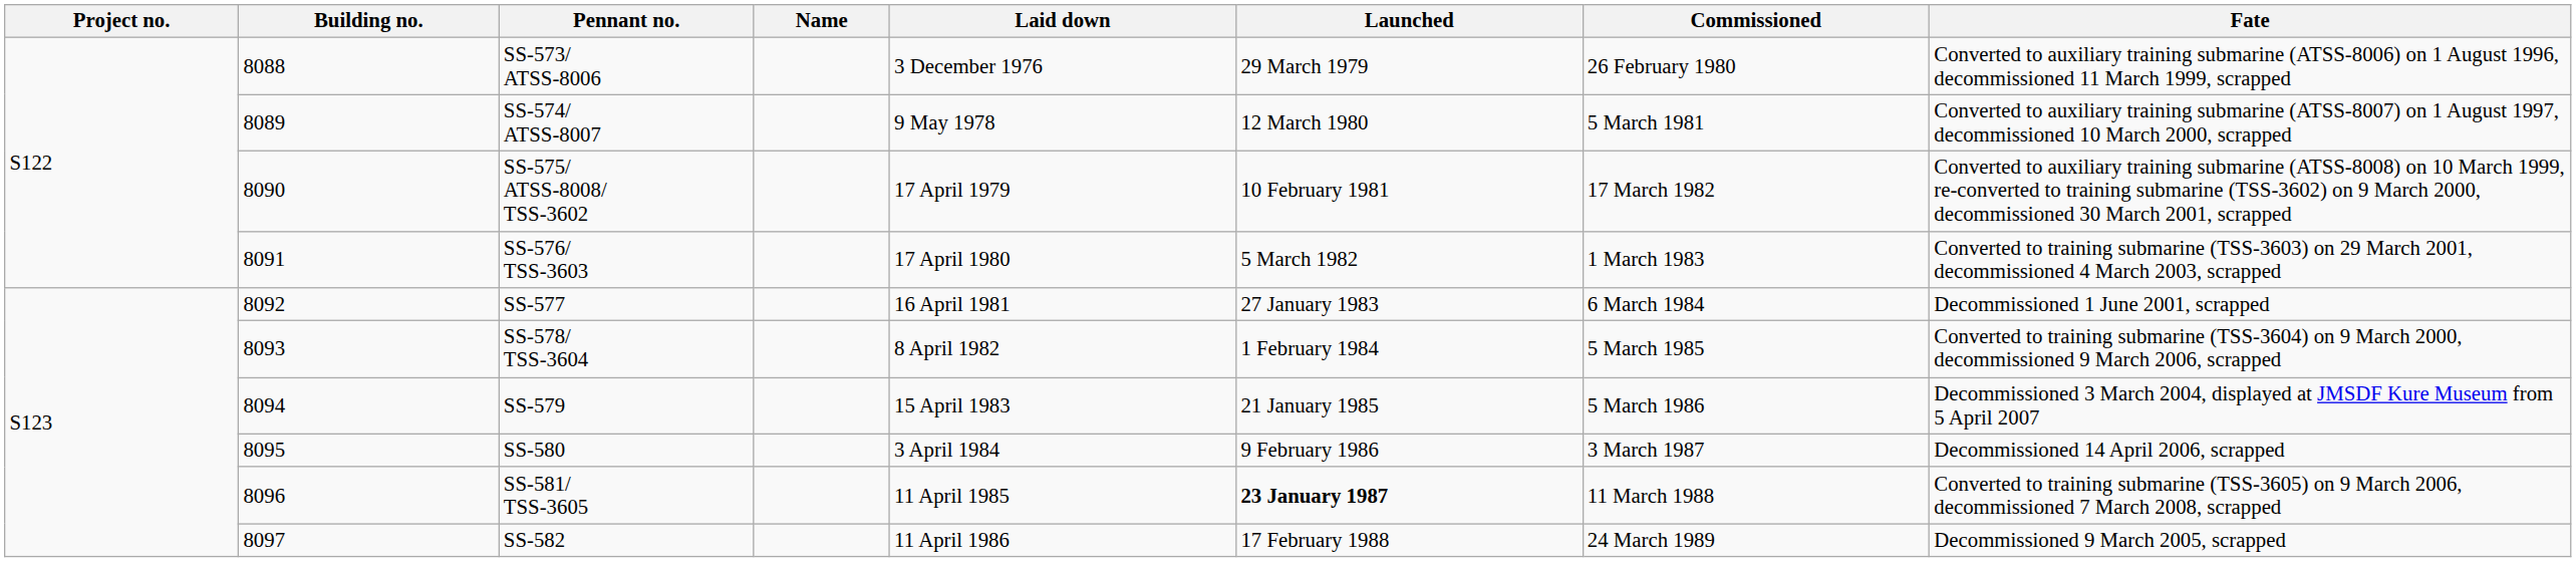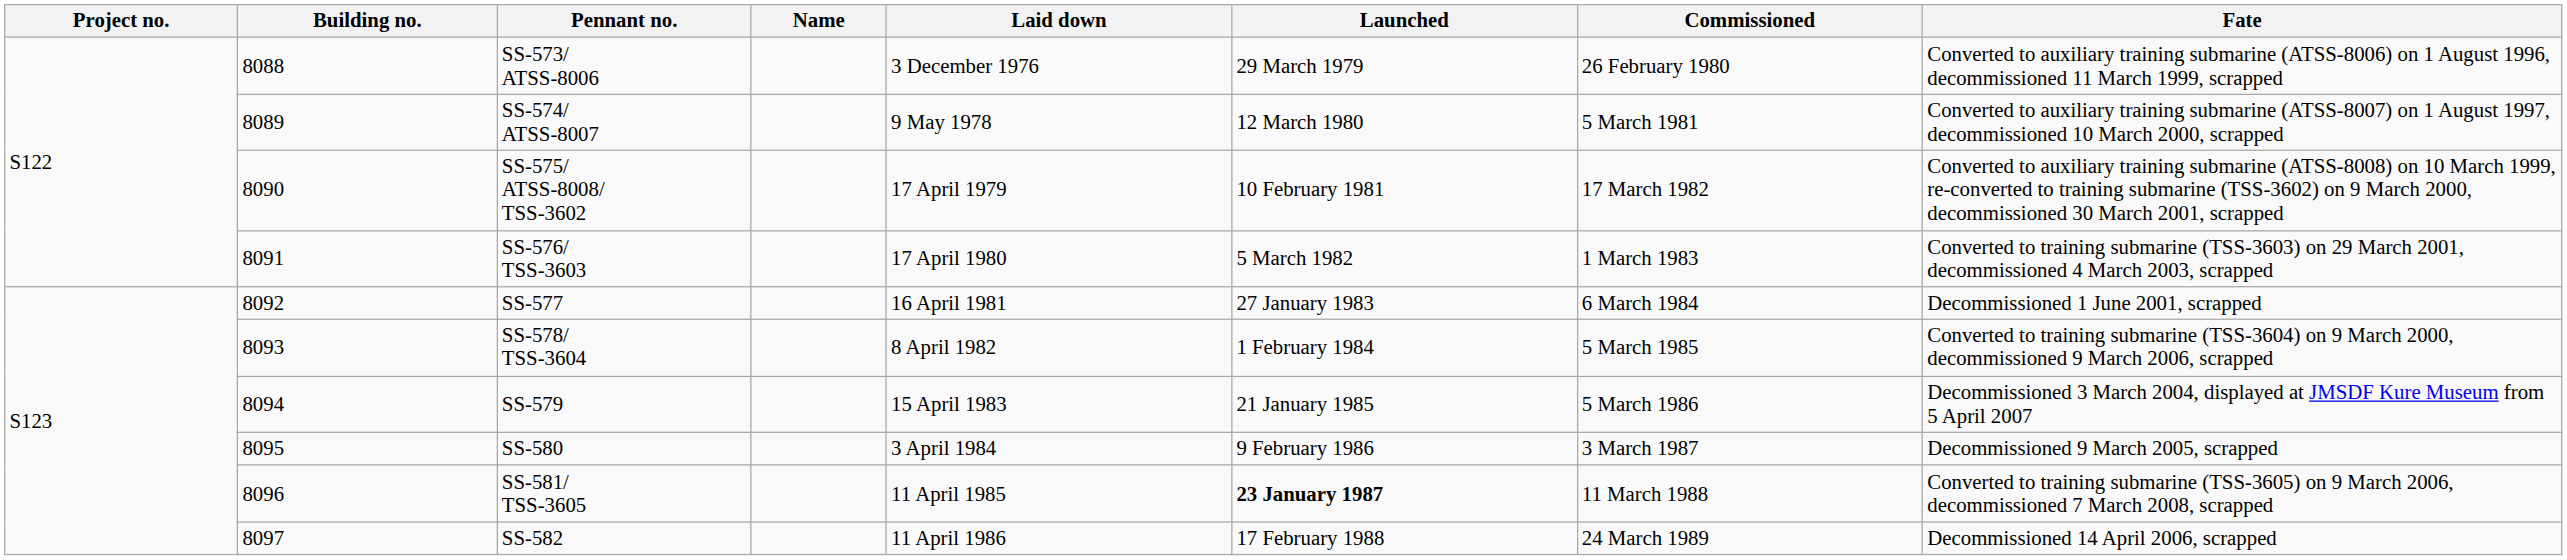 <table class=wikitable>
 <tr>
 <th>Project no.</th>
 <th>Building no.</th>
 <th>Pennant no.</th>
 <th>Name</th>
 <th>Laid down</th>
 <th>Launched</th>
 <th>Commissioned</th>
 <th width="25%">Fate</th>
 </tr>
 <tr>
 <td rowspan="4">S122</td>
 <td>8088</td>
 <td>SS-573/<br>ATSS-8006</td>
 <td></td>
 <td>3 December 1976</td>
 <td>29 March 1979</td>
 <td>26 February 1980</td>
 <td>Converted to auxiliary training submarine (ATSS-8006) on 1 August 1996, decommissioned 11 March 1999, scrapped</td>
 </tr>
 <tr>
 <td>8089</td>
 <td>SS-574/<br>ATSS-8007</td>
 <td></td>
 <td>9 May 1978</td>
 <td>12 March 1980</td>
 <td>5 March 1981</td>
 <td>Converted to auxiliary training submarine (ATSS-8007) on 1 August 1997, decommissioned 10 March 2000, scrapped</td>
 </tr>
 <tr>
 <td>8090</td>
 <td>SS-575/<br>ATSS-8008/<br>TSS-3602</td>
 <td></td>
 <td>17 April 1979</td>
 <td>10 February 1981</td>
 <td>17 March 1982</td>
 <td>Converted to auxiliary training submarine (ATSS-8008) on 10 March 1999, re-converted to training submarine (TSS-3602) on 9 March 2000, decommissioned 30 March 2001, scrapped</td>
 </tr>
 <tr>
 <td>8091</td>
 <td>SS-576/<br>TSS-3603</td>
 <td></td>
 <td>17 April 1980</td>
 <td>5 March 1982</td>
 <td>1 March 1983</td>
 <td>Converted to training submarine (TSS-3603) on 29 March 2001, decommissioned 4 March 2003, scrapped</td>
 </tr>
 <tr>
 <td rowspan="6">S123</td>
 <td>8092</td>
 <td>SS-577</td>
 <td></td>
 <td>16 April 1981</td>
 <td>27 January 1983</td>
 <td>6 March 1984</td>
 <td>Decommissioned 1 June 2001, scrapped</td>
 </tr>
 <tr>
 <td>8093</td>
 <td>SS-578/<br>TSS-3604</td>
 <td></td>
 <td>8 April 1982</td>
 <td>1 February 1984</td>
 <td>5 March 1985</td>
 <td>Converted to training submarine (TSS-3604) on 9 March 2000, decommissioned 9 March 2006, scrapped</td>
 </tr>
 <tr>
 <td>8094</td>
 <td>SS-579</td>
 <td></td>
 <td>15 April 1983</td>
 <td>21 January 1985</td>
 <td>5 March 1986</td>
 <td>Decommissioned 3 March 2004, displayed at <a href='#'>JMSDF Kure Museum</a> from 5 April 2007</td>
 </tr>
 <tr>
 <td>8095</td>
 <td>SS-580</td>
 <td></td>
 <td>3 April 1984</td>
 <td>9 February 1986</td>
 <td>3 March 1987</td>
-<td>Decommissioned 14 April 2006, scrapped</td>
+<td>Decommissioned 9 March 2005, scrapped</td>
 </tr>
 <tr>
 <td>8096</td>
 <td>SS-581/<br>TSS-3605</td>
 <td></td>
 <td>11 April 1985</td>
 <td><strong>23 January 1987</strong></td>
 <td>11 March 1988</td>
 <td>Converted to training submarine (TSS-3605) on 9 March 2006, decommissioned 7 March 2008, scrapped</td>
 </tr>
 <tr>
 <td>8097</td>
 <td>SS-582</td>
 <td></td>
 <td>11 April 1986</td>
 <td>17 February 1988</td>
 <td>24 March 1989</td>
-<td>Decommissioned 9 March 2005, scrapped</td>
+<td>Decommissioned 14 April 2006, scrapped</td>
 </tr>
 </table>
